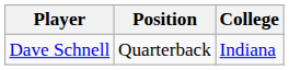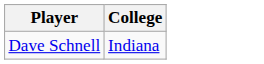 <table class="wikitable">
 <tr>
 <th>Player</th>
-<th>Position</th>
 <th>College</th>
 </tr>
 <tr>
 <td><a href='#'>Dave Schnell</a></td>
-<td>Quarterback</td>
 <td><a href='#'>Indiana</a></td>
 </tr>
 </table>
